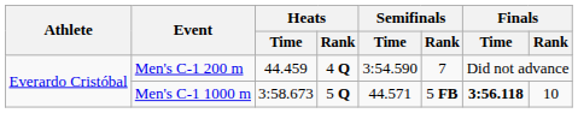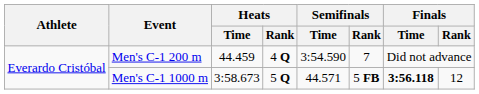 <table class="wikitable" style="font-size:90%">
 <tr>
 <th rowspan="2">Athlete</th>
 <th rowspan="2">Event</th>
 <th colspan=2>Heats</th>
 <th colspan=2>Semifinals</th>
 <th colspan=2>Finals</th>
 </tr>
 <tr style="font-size:95%">
 <th>Time</th>
 <th>Rank</th>
 <th>Time</th>
 <th>Rank</th>
 <th>Time</th>
 <th>Rank</th>
 </tr>
 <tr align=center>
 <td align=left rowspan=2><a href='#'>Everardo Cristóbal</a></td>
 <td align=left><a href='#'>Men's C-1 200 m</a></td>
 <td>44.459</td>
 <td>4 <strong>Q</strong></td>
 <td>3:54.590</td>
 <td>7</td>
 <td colspan=2>Did not advance</td>
 </tr>
 <tr align=center>
 <td align=left><a href='#'>Men's C-1 1000 m</a></td>
 <td>3:58.673</td>
 <td>5 <strong>Q</strong></td>
 <td>44.571</td>
 <td>5 <strong>FB</strong></td>
 <td><strong>3:56.118</strong></td>
-<td>10</td>
+<td>12</td>
 </tr>
 </table>
